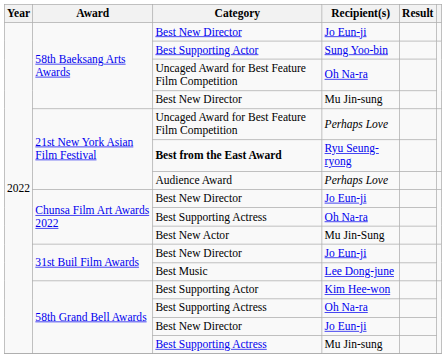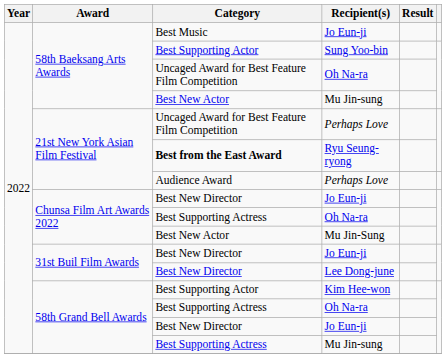 <table class="wikitable plainrowheaders sortable">
 <tr>
 <th scope="col">Year</th>
 <th scope="col">Award</th>
 <th scope="col">Category</th>
 <th scope="col">Recipient(s)</th>
 <th scope="col">Result</th>
 <th scope="col" class="unsortable"></th>
 </tr>
 <tr>
 <td rowspan="16">2022</td>
 <td scope="row" rowspan="4"><a href='#'>58th Baeksang Arts Awards</a></td>
-<td><a href='#'>Best New Director</a></td>
+<td>Best Music</td>
 <td><a href='#'>Jo Eun-ji</a></td>
 <td></td>
 <td></td>
 </tr>
 <tr>
 <td><a href='#'>Best Supporting Actor</a></td>
 <td><a href='#'>Sung Yoo-bin</a></td>
 <td></td>
 <td rowspan="3"></td>
 </tr>
 <tr>
 <td>Uncaged Award for Best Feature Film Competition</td>
 <td><a href='#'>Oh Na-ra</a></td>
 <td></td>
 </tr>
 <tr>
-<td>Best New Director</td>
+<td><a href='#'>Best New Actor</a></td>
 <td>Mu Jin-sung</td>
 <td></td>
 </tr>
 <tr>
 <td scope="row" rowspan="3"><a href='#'>21st New York Asian Film Festival</a></td>
 <td>Uncaged Award for Best Feature Film Competition</td>
 <td><em>Perhaps Love</em></td>
 <td></td>
 <td scope="row" rowspan="2"></td>
 </tr>
 <tr>
 <td><strong>Best from the East Award</strong></td>
 <td><a href='#'>Ryu Seung-ryong</a></td>
 <td></td>
 </tr>
 <tr>
 <td>Audience Award</td>
 <td><em>Perhaps Love</em></td>
 <td></td>
 <td style="text-align:center"; rowspan=1></td>
 </tr>
 <tr>
 <td rowspan=3><a href='#'>Chunsa Film Art Awards 2022</a></td>
 <td>Best New Director</td>
 <td><a href='#'>Jo Eun-ji</a></td>
 <td></td>
 <td style="text-align:center" rowspan=3></td>
 </tr>
 <tr>
 <td>Best Supporting Actress</td>
 <td><a href='#'>Oh Na-ra</a></td>
 <td></td>
 </tr>
 <tr>
 <td>Best New Actor</td>
 <td>Mu Jin-Sung</td>
 <td></td>
 </tr>
 <tr>
 <td rowspan=2><a href='#'>31st Buil Film Awards</a></td>
 <td>Best New Director</td>
 <td><a href='#'>Jo Eun-ji</a></td>
 <td></td>
 <td style="text-align:center" rowspan=2></td>
 </tr>
 <tr>
-<td>Best Music</td>
+<td><a href='#'>Best New Director</a></td>
 <td><a href='#'>Lee Dong-june</a></td>
 <td></td>
 </tr>
 <tr>
 <td scope="row" rowspan=4><a href='#'>58th Grand Bell Awards</a></td>
 <td>Best Supporting Actor</td>
 <td><a href='#'>Kim Hee-won</a></td>
 <td></td>
 <td rowspan="4" style="text-align: center;"></td>
 </tr>
 <tr>
 <td>Best Supporting Actress</td>
 <td><a href='#'>Oh Na-ra</a></td>
 <td></td>
 </tr>
 <tr>
 <td>Best New Director</td>
 <td><a href='#'>Jo Eun-ji</a></td>
 <td></td>
 </tr>
 <tr>
 <td><a href='#'>Best Supporting Actress</a></td>
 <td>Mu Jin-sung</td>
 <td></td>
 </tr>
 <tr>
 </tr>
 </table>
